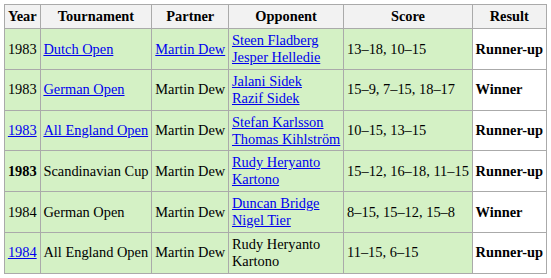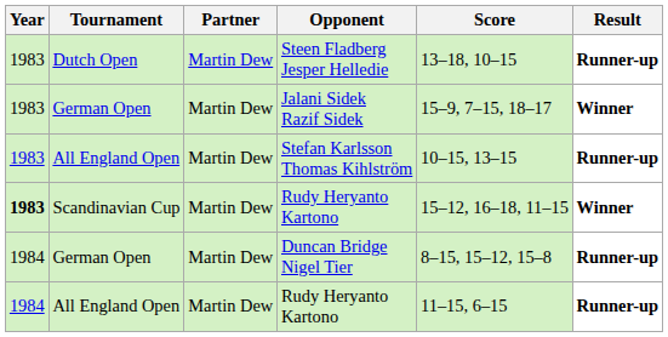 <table class="sortable wikitable" style="font-size: 90%;">
 <tr>
 <th>Year</th>
 <th>Tournament</th>
 <th>Partner</th>
 <th>Opponent</th>
 <th>Score</th>
 <th>Result</th>
 </tr>
 <tr style="background:#D4F1C5">
 <td align="center">1983</td>
 <td><a href='#'>Dutch Open</a></td>
 <td> <a href='#'>Martin Dew</a></td>
 <td> <a href='#'>Steen Fladberg</a><br> <a href='#'>Jesper Helledie</a></td>
 <td>13–18, 10–15</td>
 <td style="text-align:left; background:white"> <strong>Runner-up</strong></td>
 </tr>
 <tr style="background:#D4F1C5">
 <td align="center">1983</td>
 <td><a href='#'>German Open</a></td>
 <td> Martin Dew</td>
 <td> <a href='#'>Jalani Sidek</a><br> <a href='#'>Razif Sidek</a></td>
 <td>15–9, 7–15, 18–17</td>
 <td style="text-align:left; background:white"> <strong>Winner</strong></td>
 </tr>
 <tr style="background:#D4F1C5">
 <td align="center"><a href='#'>1983</a></td>
 <td><a href='#'>All England Open</a></td>
 <td> Martin Dew</td>
 <td> <a href='#'>Stefan Karlsson</a><br> <a href='#'>Thomas Kihlström</a></td>
 <td>10–15, 13–15</td>
 <td style="text-align:left; background:white"> <strong>Runner-up</strong></td>
 </tr>
 <tr style="background:#D4F1C5">
 <td align="center"><strong>1983</strong></td>
 <td>Scandinavian Cup</td>
 <td> Martin Dew</td>
 <td> <a href='#'>Rudy Heryanto</a><br> <a href='#'>Kartono</a></td>
 <td>15–12, 16–18, 11–15</td>
-<td style="text-align:left; background:white"> <strong>Runner-up</strong></td>
+<td style="text-align:left; background:white"> <strong>Winner</strong></td>
 </tr>
 <tr style="background:#D4F1C5">
 <td align="center">1984</td>
 <td>German Open</td>
 <td> Martin Dew</td>
 <td> <a href='#'>Duncan Bridge</a><br> <a href='#'>Nigel Tier</a></td>
 <td>8–15, 15–12, 15–8</td>
-<td style="text-align:left; background:white"> <strong>Winner</strong></td>
+<td style="text-align:left; background:white"> <strong>Runner-up</strong></td>
 </tr>
 <tr style="background:#D4F1C5">
 <td align="center"><a href='#'>1984</a></td>
 <td>All England Open</td>
 <td> Martin Dew</td>
 <td> Rudy Heryanto<br> Kartono</td>
 <td>11–15, 6–15</td>
 <td style="text-align:left; background:white"> <strong>Runner-up</strong></td>
 </tr>
 </table>
